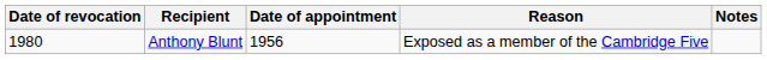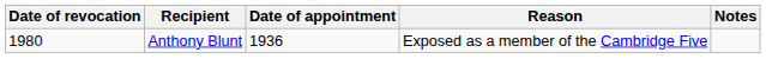 <table class="wikitable">
 <tr>
 <th>Date of revocation</th>
 <th>Recipient</th>
 <th>Date of appointment</th>
 <th>Reason</th>
 <th>Notes</th>
 </tr>
 <tr>
 <td>1980</td>
 <td><a href='#'>Anthony Blunt</a></td>
-<td>1956</td>
+<td>1936</td>
 <td>Exposed as a member of the <a href='#'>Cambridge Five</a></td>
 <td></td>
 </tr>
 </table>
